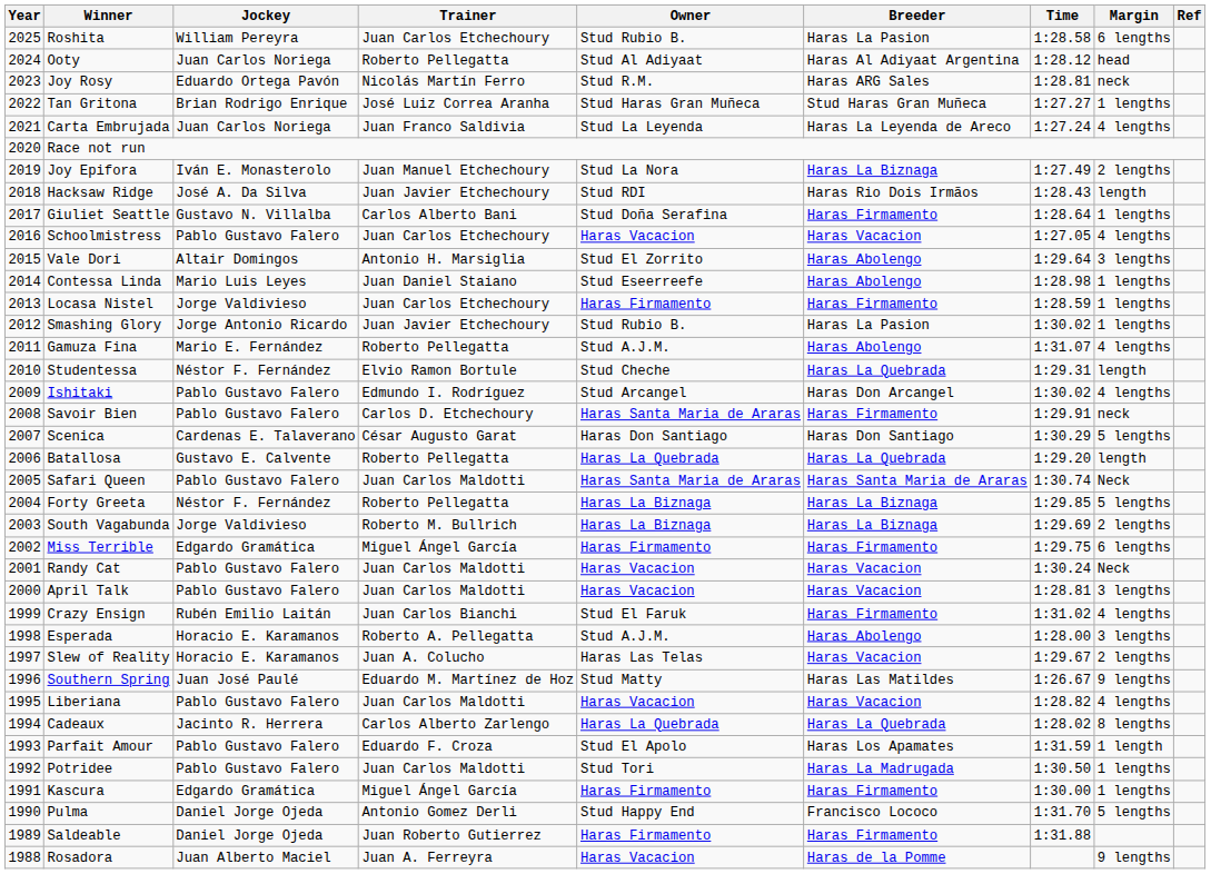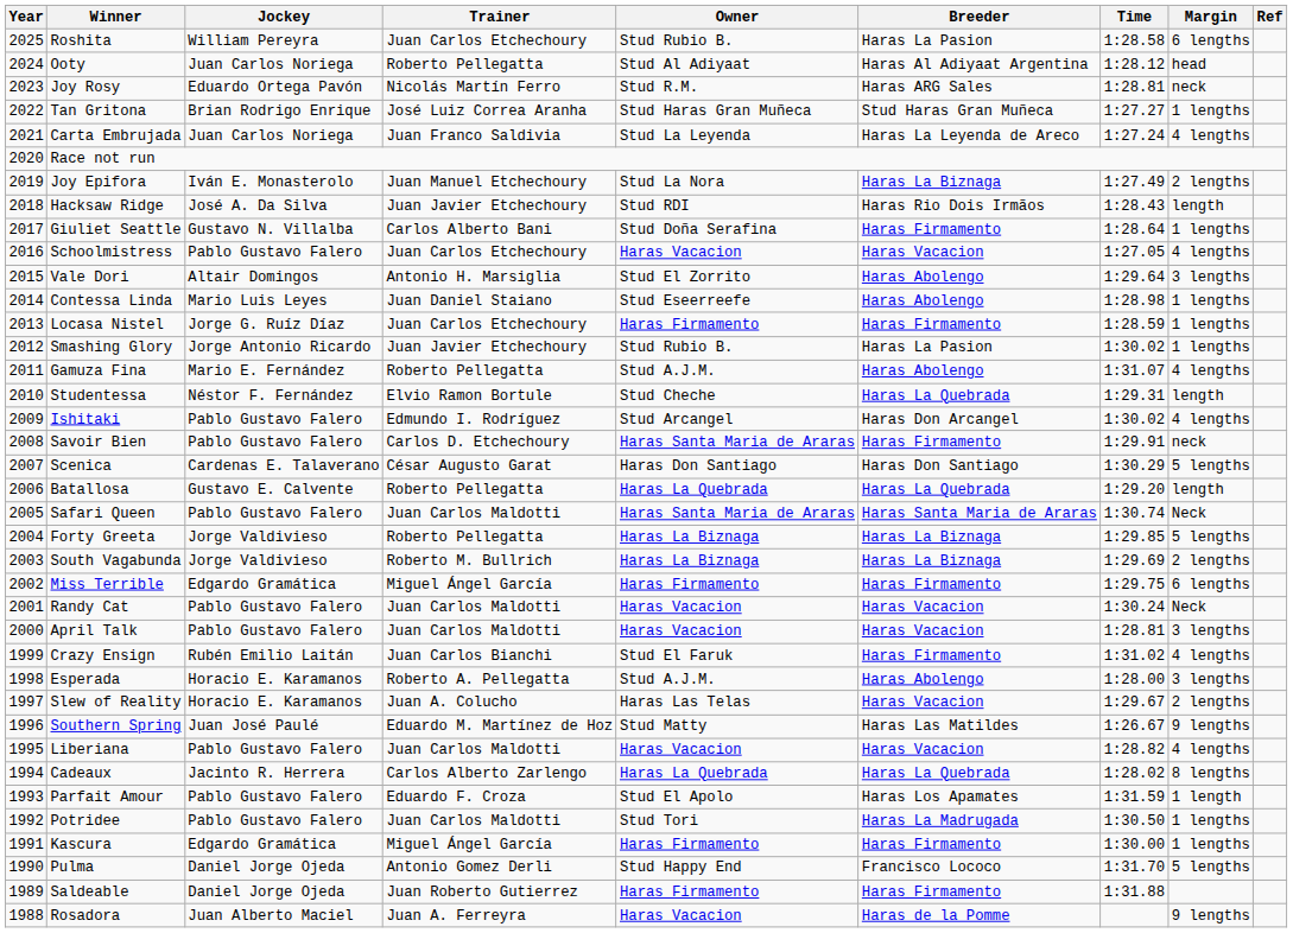 <table class="wikitable">
 <tr>
 <th>Year</th>
 <th>Winner</th>
 <th>Jockey</th>
 <th>Trainer</th>
 <th>Owner</th>
 <th>Breeder</th>
 <th>Time</th>
 <th>Margin</th>
 <th>Ref</th>
 </tr>
 <tr>
 <td>2025</td>
 <td>Roshita</td>
 <td>William Pereyra</td>
 <td>Juan Carlos Etchechoury</td>
 <td>Stud Rubio B.</td>
 <td>Haras La Pasion</td>
 <td>1:28.58</td>
 <td>6 lengths</td>
 <td></td>
 </tr>
 <tr>
 <td>2024</td>
 <td>Ooty</td>
 <td>Juan Carlos Noriega</td>
 <td>Roberto Pellegatta</td>
 <td>Stud Al Adiyaat</td>
 <td>Haras Al Adiyaat Argentina</td>
 <td>1:28.12</td>
 <td> head</td>
 <td></td>
 </tr>
 <tr>
 <td>2023</td>
 <td>Joy Rosy</td>
 <td>Eduardo Ortega Pavón</td>
 <td>Nicolás Martín Ferro</td>
 <td>Stud R.M.</td>
 <td>Haras ARG Sales</td>
 <td>1:28.81</td>
 <td> neck</td>
 <td></td>
 </tr>
 <tr>
 <td>2022</td>
 <td>Tan Gritona</td>
 <td>Brian Rodrigo Enrique</td>
 <td>José Luiz Correa Aranha</td>
 <td>Stud Haras Gran Muñeca</td>
 <td>Stud Haras Gran Muñeca</td>
 <td>1:27.27</td>
 <td>1 lengths</td>
 <td></td>
 </tr>
 <tr>
 <td>2021</td>
 <td>Carta Embrujada</td>
 <td>Juan Carlos Noriega</td>
 <td>Juan Franco Saldivia</td>
 <td>Stud La Leyenda</td>
 <td>Haras La Leyenda de Areco</td>
 <td>1:27.24</td>
 <td>4 lengths</td>
 <td></td>
 </tr>
 <tr>
 <td>2020</td>
 <td colspan="8">Race not run</td>
 </tr>
 <tr>
 <td>2019</td>
 <td>Joy Epifora</td>
 <td>Iván E. Monasterolo</td>
 <td>Juan Manuel Etchechoury</td>
 <td>Stud La Nora</td>
 <td><a href='#'>Haras La Biznaga</a></td>
 <td>1:27.49</td>
 <td>2 lengths</td>
 <td></td>
 </tr>
 <tr>
 <td>2018</td>
 <td>Hacksaw Ridge</td>
 <td>José A. Da Silva</td>
 <td>Juan Javier Etchechoury</td>
 <td>Stud RDI</td>
 <td>Haras Rio Dois Irmãos</td>
 <td>1:28.43</td>
 <td> length</td>
 <td></td>
 </tr>
 <tr>
 <td>2017</td>
 <td>Giuliet Seattle</td>
 <td>Gustavo N. Villalba</td>
 <td>Carlos Alberto Bani</td>
 <td>Stud Doña Serafina</td>
 <td><a href='#'>Haras Firmamento</a></td>
 <td>1:28.64</td>
 <td>1 lengths</td>
 <td></td>
 </tr>
 <tr>
 <td>2016</td>
 <td>Schoolmistress</td>
 <td>Pablo Gustavo Falero</td>
 <td>Juan Carlos Etchechoury</td>
 <td><a href='#'>Haras Vacacion</a></td>
 <td><a href='#'>Haras Vacacion</a></td>
 <td>1:27.05</td>
 <td>4 lengths</td>
 <td></td>
 </tr>
 <tr>
 <td>2015</td>
 <td>Vale Dori</td>
 <td>Altair Domingos</td>
 <td>Antonio H. Marsiglia</td>
 <td>Stud El Zorrito</td>
 <td><a href='#'>Haras Abolengo</a></td>
 <td>1:29.64</td>
 <td>3 lengths</td>
 <td></td>
 </tr>
 <tr>
 <td>2014</td>
 <td>Contessa Linda</td>
 <td>Mario Luis Leyes</td>
 <td>Juan Daniel Staiano</td>
 <td>Stud Eseerreefe</td>
 <td><a href='#'>Haras Abolengo</a></td>
 <td>1:28.98</td>
 <td>1 lengths</td>
 <td></td>
 </tr>
 <tr>
 <td>2013</td>
 <td>Locasa Nistel</td>
-<td>Jorge Valdivieso</td>
+<td>Jorge G. Ruíz Díaz</td>
 <td>Juan Carlos Etchechoury</td>
 <td><a href='#'>Haras Firmamento</a></td>
 <td><a href='#'>Haras Firmamento</a></td>
 <td>1:28.59</td>
 <td>1 lengths</td>
 <td></td>
 </tr>
 <tr>
 <td>2012</td>
 <td>Smashing Glory</td>
 <td>Jorge Antonio Ricardo</td>
 <td>Juan Javier Etchechoury</td>
 <td>Stud Rubio B.</td>
 <td>Haras La Pasion</td>
 <td>1:30.02</td>
 <td>1 lengths</td>
 <td></td>
 </tr>
 <tr>
 <td>2011</td>
 <td>Gamuza Fina</td>
 <td>Mario E. Fernández</td>
 <td>Roberto Pellegatta</td>
 <td>Stud A.J.M.</td>
 <td><a href='#'>Haras Abolengo</a></td>
 <td>1:31.07</td>
 <td>4 lengths</td>
 <td></td>
 </tr>
 <tr>
 <td>2010</td>
 <td>Studentessa</td>
 <td>Néstor F. Fernández</td>
 <td>Elvio Ramon Bortule</td>
 <td>Stud Cheche</td>
 <td><a href='#'>Haras La Quebrada</a></td>
 <td>1:29.31</td>
 <td> length</td>
 <td></td>
 </tr>
 <tr>
 <td>2009</td>
 <td><a href='#'>Ishitaki</a></td>
 <td>Pablo Gustavo Falero</td>
 <td>Edmundo I. Rodríguez</td>
 <td>Stud Arcangel</td>
 <td>Haras Don Arcangel</td>
 <td>1:30.02</td>
 <td>4 lengths</td>
 <td></td>
 </tr>
 <tr>
 <td>2008</td>
 <td>Savoir Bien</td>
 <td>Pablo Gustavo Falero</td>
 <td>Carlos D. Etchechoury</td>
 <td><a href='#'>Haras Santa Maria de Araras</a></td>
 <td><a href='#'>Haras Firmamento</a></td>
 <td>1:29.91</td>
 <td> neck</td>
 <td></td>
 </tr>
 <tr>
 <td>2007</td>
 <td>Scenica</td>
 <td>Cardenas E. Talaverano</td>
 <td>César Augusto Garat</td>
 <td>Haras Don Santiago</td>
 <td>Haras Don Santiago</td>
 <td>1:30.29</td>
 <td>5 lengths</td>
 <td></td>
 </tr>
 <tr>
 <td>2006</td>
 <td>Batallosa</td>
 <td>Gustavo E. Calvente</td>
 <td>Roberto Pellegatta</td>
 <td><a href='#'>Haras La Quebrada</a></td>
 <td><a href='#'>Haras La Quebrada</a></td>
 <td>1:29.20</td>
 <td> length</td>
 <td></td>
 </tr>
 <tr>
 <td>2005</td>
 <td>Safari Queen</td>
 <td>Pablo Gustavo Falero</td>
 <td>Juan Carlos Maldotti</td>
 <td><a href='#'>Haras Santa Maria de Araras</a></td>
 <td><a href='#'>Haras Santa Maria de Araras</a></td>
 <td>1:30.74</td>
 <td>Neck</td>
 <td></td>
 </tr>
 <tr>
 <td>2004</td>
 <td>Forty Greeta</td>
-<td>Néstor F. Fernández</td>
+<td>Jorge Valdivieso</td>
 <td>Roberto Pellegatta</td>
 <td><a href='#'>Haras La Biznaga</a></td>
 <td><a href='#'>Haras La Biznaga</a></td>
 <td>1:29.85</td>
 <td>5 lengths</td>
 <td></td>
 </tr>
 <tr>
 <td>2003</td>
 <td>South Vagabunda</td>
 <td>Jorge Valdivieso</td>
 <td>Roberto M. Bullrich</td>
 <td><a href='#'>Haras La Biznaga</a></td>
 <td><a href='#'>Haras La Biznaga</a></td>
 <td>1:29.69</td>
 <td>2 lengths</td>
 <td></td>
 </tr>
 <tr>
 <td>2002</td>
 <td><a href='#'>Miss Terrible</a></td>
 <td>Edgardo Gramática</td>
 <td>Miguel Ángel García</td>
 <td><a href='#'>Haras Firmamento</a></td>
 <td><a href='#'>Haras Firmamento</a></td>
 <td>1:29.75</td>
 <td>6 lengths</td>
 <td></td>
 </tr>
 <tr>
 <td>2001</td>
 <td>Randy Cat</td>
 <td>Pablo Gustavo Falero</td>
 <td>Juan Carlos Maldotti</td>
 <td><a href='#'>Haras Vacacion</a></td>
 <td><a href='#'>Haras Vacacion</a></td>
 <td>1:30.24</td>
 <td>Neck</td>
 <td></td>
 </tr>
 <tr>
 <td>2000</td>
 <td>April Talk</td>
 <td>Pablo Gustavo Falero</td>
 <td>Juan Carlos Maldotti</td>
 <td><a href='#'>Haras Vacacion</a></td>
 <td><a href='#'>Haras Vacacion</a></td>
 <td>1:28.81</td>
 <td>3 lengths</td>
 <td></td>
 </tr>
 <tr>
 <td>1999</td>
 <td>Crazy Ensign</td>
 <td>Rubén Emilio Laitán</td>
 <td>Juan Carlos Bianchi</td>
 <td>Stud El Faruk</td>
 <td><a href='#'>Haras Firmamento</a></td>
 <td>1:31.02</td>
 <td>4 lengths</td>
 <td></td>
 </tr>
 <tr>
 <td>1998</td>
 <td>Esperada</td>
 <td>Horacio E. Karamanos</td>
 <td>Roberto A. Pellegatta</td>
 <td>Stud A.J.M.</td>
 <td><a href='#'>Haras Abolengo</a></td>
 <td>1:28.00</td>
 <td>3 lengths</td>
 <td></td>
 </tr>
 <tr>
 <td>1997</td>
 <td>Slew of Reality</td>
 <td>Horacio E. Karamanos</td>
 <td>Juan A. Colucho</td>
 <td>Haras Las Telas</td>
 <td><a href='#'>Haras Vacacion</a></td>
 <td>1:29.67</td>
 <td>2 lengths</td>
 <td></td>
 </tr>
 <tr>
 <td>1996</td>
 <td><a href='#'>Southern Spring</a></td>
 <td>Juan José Paulé</td>
 <td>Eduardo M. Martínez de Hoz</td>
 <td>Stud Matty</td>
 <td>Haras Las Matildes</td>
 <td>1:26.67</td>
 <td>9 lengths</td>
 <td></td>
 </tr>
 <tr>
 <td>1995</td>
 <td>Liberiana</td>
 <td>Pablo Gustavo Falero</td>
 <td>Juan Carlos Maldotti</td>
 <td><a href='#'>Haras Vacacion</a></td>
 <td><a href='#'>Haras Vacacion</a></td>
 <td>1:28.82</td>
 <td>4 lengths</td>
 <td></td>
 </tr>
 <tr>
 <td>1994</td>
 <td>Cadeaux</td>
 <td>Jacinto R. Herrera</td>
 <td>Carlos Alberto Zarlengo</td>
 <td><a href='#'>Haras La Quebrada</a></td>
 <td><a href='#'>Haras La Quebrada</a></td>
 <td>1:28.02</td>
 <td>8 lengths</td>
 <td></td>
 </tr>
 <tr>
 <td>1993</td>
 <td>Parfait Amour</td>
 <td>Pablo Gustavo Falero</td>
 <td>Eduardo F. Croza</td>
 <td>Stud El Apolo</td>
 <td>Haras Los Apamates</td>
 <td>1:31.59</td>
 <td>1 length</td>
 <td></td>
 </tr>
 <tr>
 <td>1992</td>
 <td>Potridee</td>
 <td>Pablo Gustavo Falero</td>
 <td>Juan Carlos Maldotti</td>
 <td>Stud Tori</td>
 <td><a href='#'>Haras La Madrugada</a></td>
 <td>1:30.50</td>
 <td>1 lengths</td>
 <td></td>
 </tr>
 <tr>
 <td>1991</td>
 <td>Kascura</td>
 <td>Edgardo Gramática</td>
 <td>Miguel Ángel García</td>
 <td><a href='#'>Haras Firmamento</a></td>
 <td><a href='#'>Haras Firmamento</a></td>
 <td>1:30.00</td>
 <td>1 lengths</td>
 <td></td>
 </tr>
 <tr>
 <td>1990</td>
 <td>Pulma</td>
 <td>Daniel Jorge Ojeda</td>
 <td>Antonio Gomez Derli</td>
 <td>Stud Happy End</td>
 <td>Francisco Lococo</td>
 <td>1:31.70</td>
 <td>5 lengths</td>
 <td></td>
 </tr>
 <tr>
 <td>1989</td>
 <td>Saldeable</td>
 <td>Daniel Jorge Ojeda</td>
 <td>Juan Roberto Gutierrez</td>
 <td><a href='#'>Haras Firmamento</a></td>
 <td><a href='#'>Haras Firmamento</a></td>
 <td>1:31.88</td>
 <td></td>
 <td></td>
 </tr>
 <tr>
 <td>1988</td>
 <td>Rosadora</td>
 <td>Juan Alberto Maciel</td>
 <td>Juan A. Ferreyra</td>
 <td><a href='#'>Haras Vacacion</a></td>
 <td><a href='#'>Haras de la Pomme</a></td>
 <td></td>
 <td>9 lengths</td>
 <td></td>
 </tr>
 </table>
